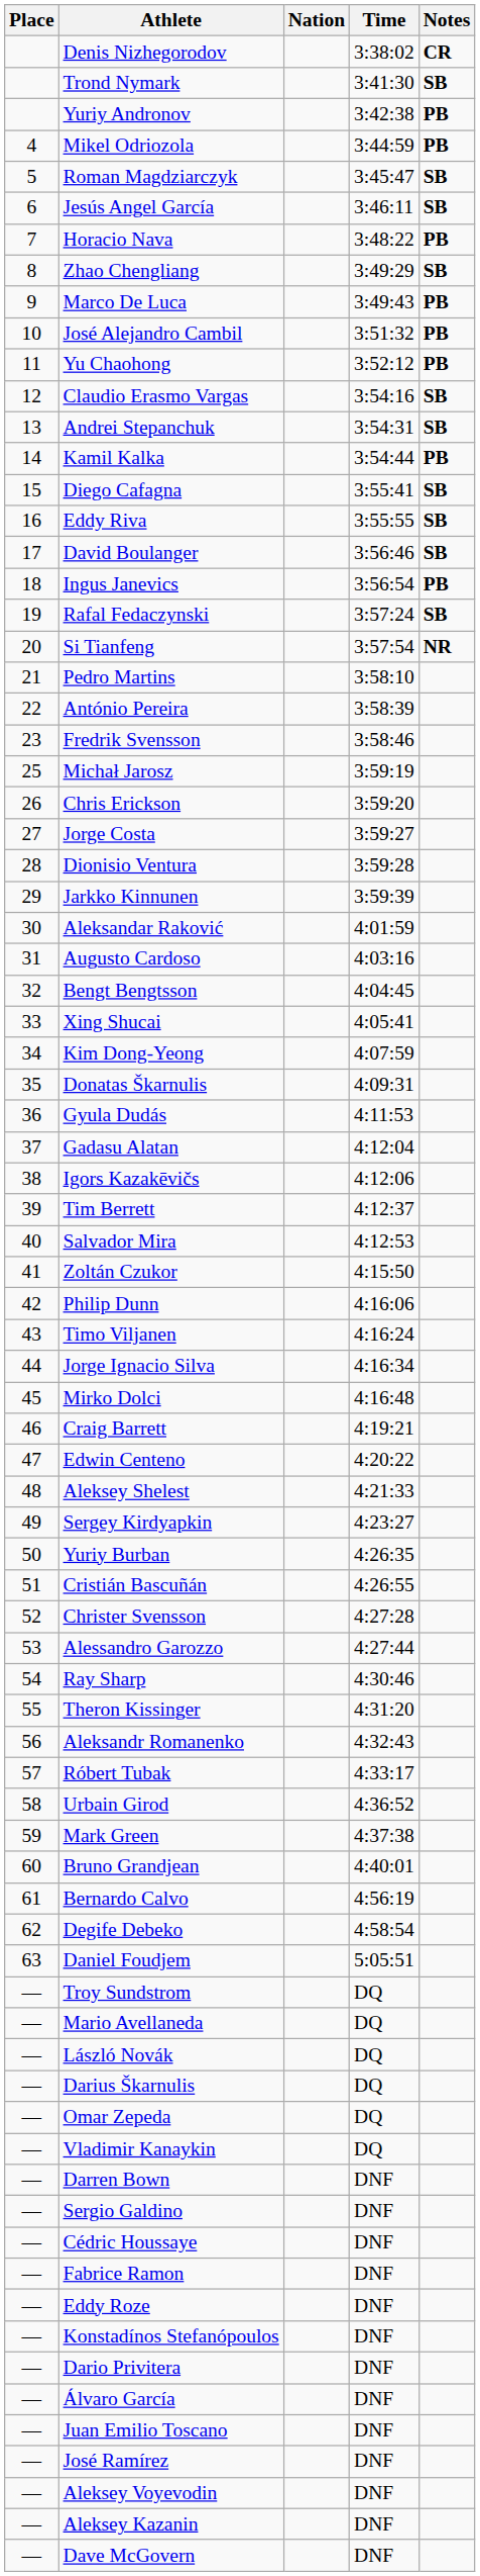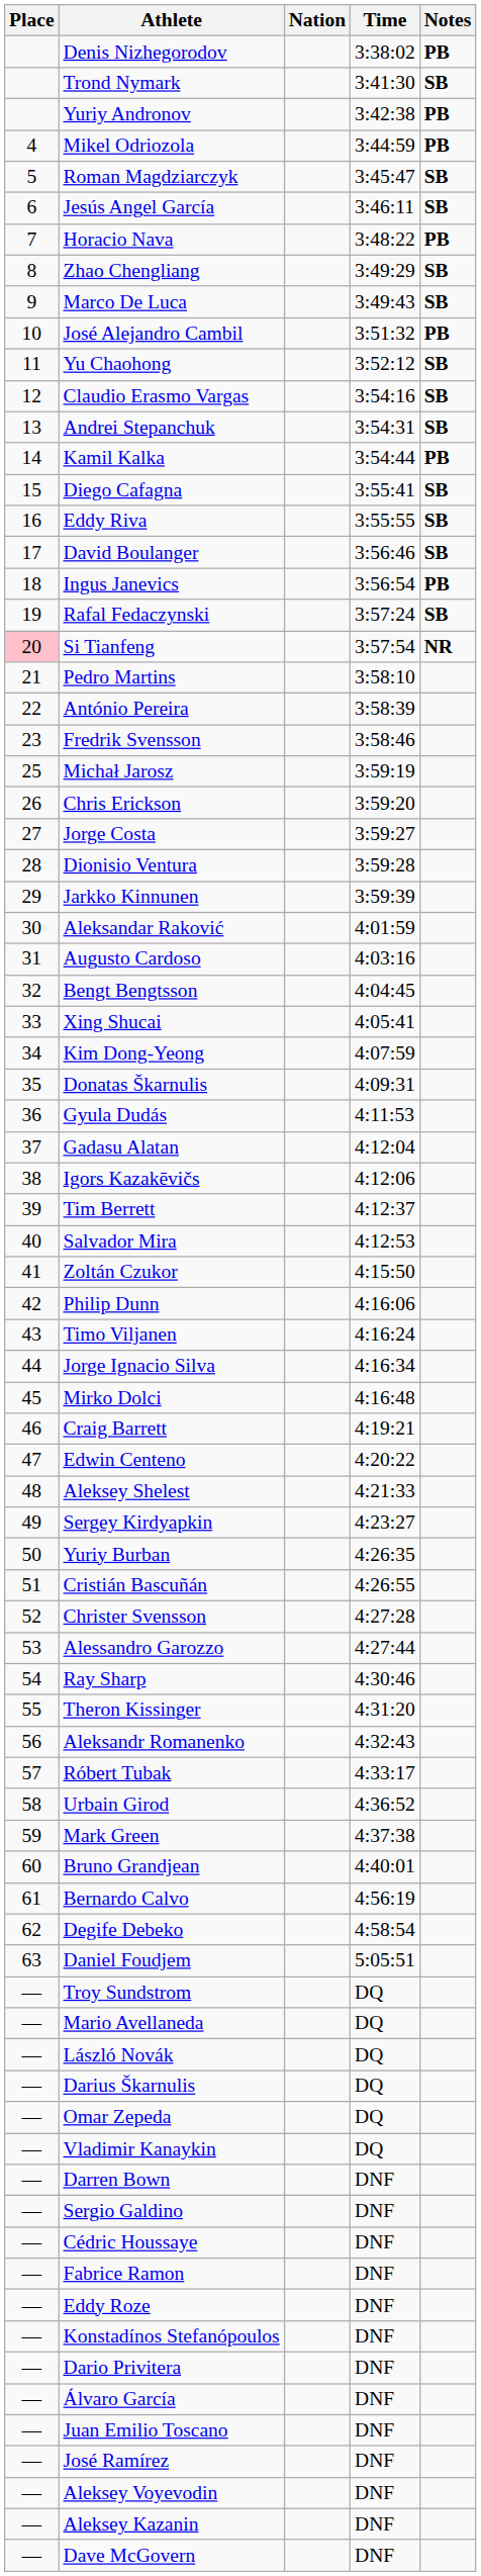 <table class=wikitable>
 <tr>
 <th>Place</th>
 <th>Athlete</th>
 <th>Nation</th>
 <th>Time</th>
 <th>Notes</th>
 </tr>
 <tr>
 <td align=center></td>
 <td><a href='#'>Denis Nizhegorodov</a></td>
 <td></td>
 <td>3:38:02</td>
-<td><strong>CR</strong></td>
+<td><strong>PB</strong></td>
 </tr>
 <tr>
 <td align=center></td>
 <td><a href='#'>Trond Nymark</a></td>
 <td></td>
 <td>3:41:30</td>
 <td><strong>SB</strong></td>
 </tr>
 <tr>
 <td align=center></td>
 <td><a href='#'>Yuriy Andronov</a></td>
 <td></td>
 <td>3:42:38</td>
 <td><strong>PB</strong></td>
 </tr>
 <tr>
 <td align=center>4</td>
 <td><a href='#'>Mikel Odriozola</a></td>
 <td></td>
 <td>3:44:59</td>
 <td><strong>PB</strong></td>
 </tr>
 <tr>
 <td align=center>5</td>
 <td><a href='#'>Roman Magdziarczyk</a></td>
 <td></td>
 <td>3:45:47</td>
 <td><strong>SB</strong></td>
 </tr>
 <tr>
 <td align=center>6</td>
 <td><a href='#'>Jesús Angel García</a></td>
 <td></td>
 <td>3:46:11</td>
 <td><strong>SB</strong></td>
 </tr>
 <tr>
 <td align=center>7</td>
 <td><a href='#'>Horacio Nava</a></td>
 <td></td>
 <td>3:48:22</td>
 <td><strong>PB</strong></td>
 </tr>
 <tr>
 <td align=center>8</td>
 <td><a href='#'>Zhao Chengliang</a></td>
 <td></td>
 <td>3:49:29</td>
 <td><strong>SB</strong></td>
 </tr>
 <tr>
 <td align=center>9</td>
 <td><a href='#'>Marco De Luca</a></td>
 <td></td>
 <td>3:49:43</td>
-<td><strong>PB</strong></td>
+<td><strong>SB</strong></td>
 </tr>
 <tr>
 <td align=center>10</td>
 <td><a href='#'>José Alejandro Cambil</a></td>
 <td></td>
 <td>3:51:32</td>
 <td><strong>PB</strong></td>
 </tr>
 <tr>
 <td align=center>11</td>
 <td><a href='#'>Yu Chaohong</a></td>
 <td></td>
 <td>3:52:12</td>
-<td><strong>PB</strong></td>
+<td><strong>SB</strong></td>
 </tr>
 <tr>
 <td align=center>12</td>
 <td><a href='#'>Claudio Erasmo Vargas</a></td>
 <td></td>
 <td>3:54:16</td>
 <td><strong>SB</strong></td>
 </tr>
 <tr>
 <td align=center>13</td>
 <td><a href='#'>Andrei Stepanchuk</a></td>
 <td></td>
 <td>3:54:31</td>
 <td><strong>SB</strong></td>
 </tr>
 <tr>
 <td align=center>14</td>
 <td><a href='#'>Kamil Kalka</a></td>
 <td></td>
 <td>3:54:44</td>
 <td><strong>PB</strong></td>
 </tr>
 <tr>
 <td align=center>15</td>
 <td><a href='#'>Diego Cafagna</a></td>
 <td></td>
 <td>3:55:41</td>
 <td><strong>SB</strong></td>
 </tr>
 <tr>
 <td align=center>16</td>
 <td><a href='#'>Eddy Riva</a></td>
 <td></td>
 <td>3:55:55</td>
 <td><strong>SB</strong></td>
 </tr>
 <tr>
 <td align=center>17</td>
 <td><a href='#'>David Boulanger</a></td>
 <td></td>
 <td>3:56:46</td>
 <td><strong>SB</strong></td>
 </tr>
 <tr>
 <td align=center>18</td>
 <td><a href='#'>Ingus Janevics</a></td>
 <td></td>
 <td>3:56:54</td>
 <td><strong>PB</strong></td>
 </tr>
 <tr>
 <td align=center>19</td>
 <td><a href='#'>Rafal Fedaczynski</a></td>
 <td></td>
 <td>3:57:24</td>
 <td><strong>SB</strong></td>
 </tr>
 <tr>
-<td align=center>20</td>
+<td align=center style="background: pink;">20</td>
 <td><a href='#'>Si Tianfeng</a></td>
 <td></td>
 <td>3:57:54</td>
 <td><strong>NR</strong></td>
 </tr>
 <tr>
 <td align=center>21</td>
 <td><a href='#'>Pedro Martins</a></td>
 <td></td>
 <td>3:58:10</td>
 <td></td>
 </tr>
 <tr>
 <td align=center>22</td>
 <td><a href='#'>António Pereira</a></td>
 <td></td>
 <td>3:58:39</td>
 <td></td>
 </tr>
 <tr>
 <td align=center>23</td>
 <td><a href='#'>Fredrik Svensson</a></td>
 <td></td>
 <td>3:58:46</td>
 <td></td>
 </tr>
 <tr>
 <td align=center>25</td>
 <td><a href='#'>Michał Jarosz</a></td>
 <td></td>
 <td>3:59:19</td>
 <td></td>
 </tr>
 <tr>
 <td align=center>26</td>
 <td><a href='#'>Chris Erickson</a></td>
 <td></td>
 <td>3:59:20</td>
 <td></td>
 </tr>
 <tr>
 <td align=center>27</td>
 <td><a href='#'>Jorge Costa</a></td>
 <td></td>
 <td>3:59:27</td>
 <td></td>
 </tr>
 <tr>
 <td align=center>28</td>
 <td><a href='#'>Dionisio Ventura</a></td>
 <td></td>
 <td>3:59:28</td>
 <td></td>
 </tr>
 <tr>
 <td align=center>29</td>
 <td><a href='#'>Jarkko Kinnunen</a></td>
 <td></td>
 <td>3:59:39</td>
 <td></td>
 </tr>
 <tr>
 <td align=center>30</td>
 <td><a href='#'>Aleksandar Raković</a></td>
 <td></td>
 <td>4:01:59</td>
 <td></td>
 </tr>
 <tr>
 <td align=center>31</td>
 <td><a href='#'>Augusto Cardoso</a></td>
 <td></td>
 <td>4:03:16</td>
 <td></td>
 </tr>
 <tr>
 <td align=center>32</td>
 <td><a href='#'>Bengt Bengtsson</a></td>
 <td></td>
 <td>4:04:45</td>
 <td></td>
 </tr>
 <tr>
 <td align=center>33</td>
 <td><a href='#'>Xing Shucai</a></td>
 <td></td>
 <td>4:05:41</td>
 <td></td>
 </tr>
 <tr>
 <td align=center>34</td>
 <td><a href='#'>Kim Dong-Yeong</a></td>
 <td></td>
 <td>4:07:59</td>
 <td></td>
 </tr>
 <tr>
 <td align=center>35</td>
 <td><a href='#'>Donatas Škarnulis</a></td>
 <td></td>
 <td>4:09:31</td>
 <td></td>
 </tr>
 <tr>
 <td align=center>36</td>
 <td><a href='#'>Gyula Dudás</a></td>
 <td></td>
 <td>4:11:53</td>
 <td></td>
 </tr>
 <tr>
 <td align=center>37</td>
 <td><a href='#'>Gadasu Alatan</a></td>
 <td></td>
 <td>4:12:04</td>
 <td></td>
 </tr>
 <tr>
 <td align=center>38</td>
 <td><a href='#'>Igors Kazakēvičs</a></td>
 <td></td>
 <td>4:12:06</td>
 <td></td>
 </tr>
 <tr>
 <td align=center>39</td>
 <td><a href='#'>Tim Berrett</a></td>
 <td></td>
 <td>4:12:37</td>
 <td></td>
 </tr>
 <tr>
 <td align=center>40</td>
 <td><a href='#'>Salvador Mira</a></td>
 <td></td>
 <td>4:12:53</td>
 <td></td>
 </tr>
 <tr>
 <td align=center>41</td>
 <td><a href='#'>Zoltán Czukor</a></td>
 <td></td>
 <td>4:15:50</td>
 <td></td>
 </tr>
 <tr>
 <td align=center>42</td>
 <td><a href='#'>Philip Dunn</a></td>
 <td></td>
 <td>4:16:06</td>
 <td></td>
 </tr>
 <tr>
 <td align=center>43</td>
 <td><a href='#'>Timo Viljanen</a></td>
 <td></td>
 <td>4:16:24</td>
 <td></td>
 </tr>
 <tr>
 <td align=center>44</td>
 <td><a href='#'>Jorge Ignacio Silva</a></td>
 <td></td>
 <td>4:16:34</td>
 <td></td>
 </tr>
 <tr>
 <td align=center>45</td>
 <td><a href='#'>Mirko Dolci</a></td>
 <td></td>
 <td>4:16:48</td>
 <td></td>
 </tr>
 <tr>
 <td align=center>46</td>
 <td><a href='#'>Craig Barrett</a></td>
 <td></td>
 <td>4:19:21</td>
 <td></td>
 </tr>
 <tr>
 <td align=center>47</td>
 <td><a href='#'>Edwin Centeno</a></td>
 <td></td>
 <td>4:20:22</td>
 <td></td>
 </tr>
 <tr>
 <td align=center>48</td>
 <td><a href='#'>Aleksey Shelest</a></td>
 <td></td>
 <td>4:21:33</td>
 <td></td>
 </tr>
 <tr>
 <td align=center>49</td>
 <td><a href='#'>Sergey Kirdyapkin</a></td>
 <td></td>
 <td>4:23:27</td>
 <td></td>
 </tr>
 <tr>
 <td align=center>50</td>
 <td><a href='#'>Yuriy Burban</a></td>
 <td></td>
 <td>4:26:35</td>
 <td></td>
 </tr>
 <tr>
 <td align=center>51</td>
 <td><a href='#'>Cristián Bascuñán</a></td>
 <td></td>
 <td>4:26:55</td>
 <td></td>
 </tr>
 <tr>
 <td align=center>52</td>
 <td><a href='#'>Christer Svensson</a></td>
 <td></td>
 <td>4:27:28</td>
 <td></td>
 </tr>
 <tr>
 <td align=center>53</td>
 <td><a href='#'>Alessandro Garozzo</a></td>
 <td></td>
 <td>4:27:44</td>
 <td></td>
 </tr>
 <tr>
 <td align=center>54</td>
 <td><a href='#'>Ray Sharp</a></td>
 <td></td>
 <td>4:30:46</td>
 <td></td>
 </tr>
 <tr>
 <td align=center>55</td>
 <td><a href='#'>Theron Kissinger</a></td>
 <td></td>
 <td>4:31:20</td>
 <td></td>
 </tr>
 <tr>
 <td align=center>56</td>
 <td><a href='#'>Aleksandr Romanenko</a></td>
 <td></td>
 <td>4:32:43</td>
 <td></td>
 </tr>
 <tr>
 <td align=center>57</td>
 <td><a href='#'>Róbert Tubak</a></td>
 <td></td>
 <td>4:33:17</td>
 <td></td>
 </tr>
 <tr>
 <td align=center>58</td>
 <td><a href='#'>Urbain Girod</a></td>
 <td></td>
 <td>4:36:52</td>
 <td></td>
 </tr>
 <tr>
 <td align=center>59</td>
 <td><a href='#'>Mark Green</a></td>
 <td></td>
 <td>4:37:38</td>
 <td></td>
 </tr>
 <tr>
 <td align=center>60</td>
 <td><a href='#'>Bruno Grandjean</a></td>
 <td></td>
 <td>4:40:01</td>
 <td></td>
 </tr>
 <tr>
 <td align=center>61</td>
 <td><a href='#'>Bernardo Calvo</a></td>
 <td></td>
 <td>4:56:19</td>
 <td></td>
 </tr>
 <tr>
 <td align=center>62</td>
 <td><a href='#'>Degife Debeko</a></td>
 <td></td>
 <td>4:58:54</td>
 <td></td>
 </tr>
 <tr>
 <td align=center>63</td>
 <td><a href='#'>Daniel Foudjem</a></td>
 <td></td>
 <td>5:05:51</td>
 <td></td>
 </tr>
 <tr>
 <td align=center>—</td>
 <td><a href='#'>Troy Sundstrom</a></td>
 <td></td>
 <td>DQ</td>
 <td></td>
 </tr>
 <tr>
 <td align=center>—</td>
 <td><a href='#'>Mario Avellaneda</a></td>
 <td></td>
 <td>DQ</td>
 <td></td>
 </tr>
 <tr>
 <td align=center>—</td>
 <td><a href='#'>László Novák</a></td>
 <td></td>
 <td>DQ</td>
 <td></td>
 </tr>
 <tr>
 <td align=center>—</td>
 <td><a href='#'>Darius Škarnulis</a></td>
 <td></td>
 <td>DQ</td>
 <td></td>
 </tr>
 <tr>
 <td align=center>—</td>
 <td><a href='#'>Omar Zepeda</a></td>
 <td></td>
 <td>DQ</td>
 <td></td>
 </tr>
 <tr>
 <td align=center>—</td>
 <td><a href='#'>Vladimir Kanaykin</a></td>
 <td></td>
 <td>DQ</td>
 <td></td>
 </tr>
 <tr>
 <td align=center>—</td>
 <td><a href='#'>Darren Bown</a></td>
 <td></td>
 <td>DNF</td>
 <td></td>
 </tr>
 <tr>
 <td align=center>—</td>
 <td><a href='#'>Sergio Galdino</a></td>
 <td></td>
 <td>DNF</td>
 <td></td>
 </tr>
 <tr>
 <td align=center>—</td>
 <td><a href='#'>Cédric Houssaye</a></td>
 <td></td>
 <td>DNF</td>
 <td></td>
 </tr>
 <tr>
 <td align=center>—</td>
 <td><a href='#'>Fabrice Ramon</a></td>
 <td></td>
 <td>DNF</td>
 <td></td>
 </tr>
 <tr>
 <td align=center>—</td>
 <td><a href='#'>Eddy Roze</a></td>
 <td></td>
 <td>DNF</td>
 <td></td>
 </tr>
 <tr>
 <td align=center>—</td>
 <td><a href='#'>Konstadínos Stefanópoulos</a></td>
 <td></td>
 <td>DNF</td>
 <td></td>
 </tr>
 <tr>
 <td align=center>—</td>
 <td><a href='#'>Dario Privitera</a></td>
 <td></td>
 <td>DNF</td>
 <td></td>
 </tr>
 <tr>
 <td align=center>—</td>
 <td><a href='#'>Álvaro García</a></td>
 <td></td>
 <td>DNF</td>
 <td></td>
 </tr>
 <tr>
 <td align=center>—</td>
 <td><a href='#'>Juan Emilio Toscano</a></td>
 <td></td>
 <td>DNF</td>
 <td></td>
 </tr>
 <tr>
 <td align=center>—</td>
 <td><a href='#'>José Ramírez</a></td>
 <td></td>
 <td>DNF</td>
 <td></td>
 </tr>
 <tr>
 <td align=center>—</td>
 <td><a href='#'>Aleksey Voyevodin</a></td>
 <td></td>
 <td>DNF</td>
 <td></td>
 </tr>
 <tr>
 <td align=center>—</td>
 <td><a href='#'>Aleksey Kazanin</a></td>
 <td></td>
 <td>DNF</td>
 <td></td>
 </tr>
 <tr>
 <td align=center>—</td>
 <td><a href='#'>Dave McGovern</a></td>
 <td></td>
 <td>DNF</td>
 <td></td>
 </tr>
 </table>
